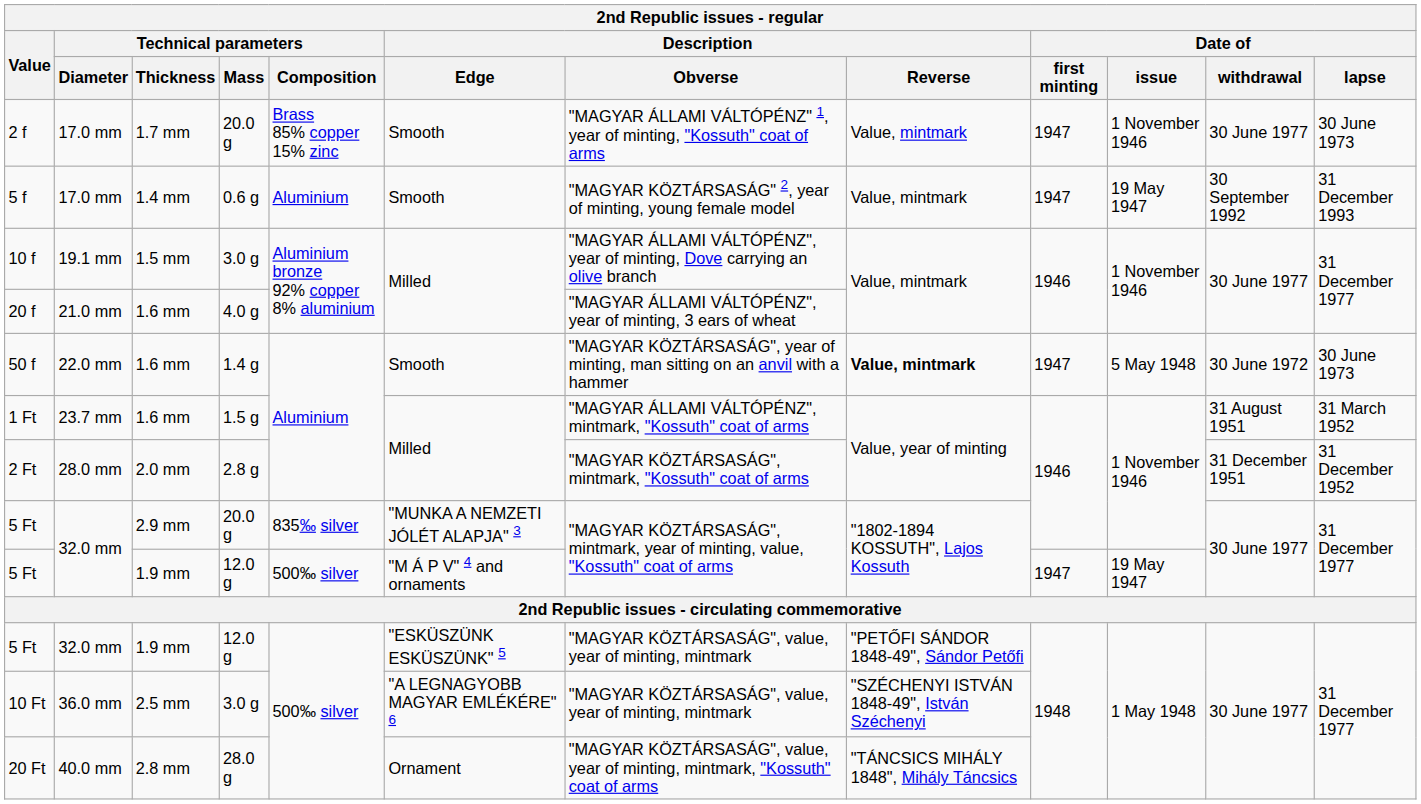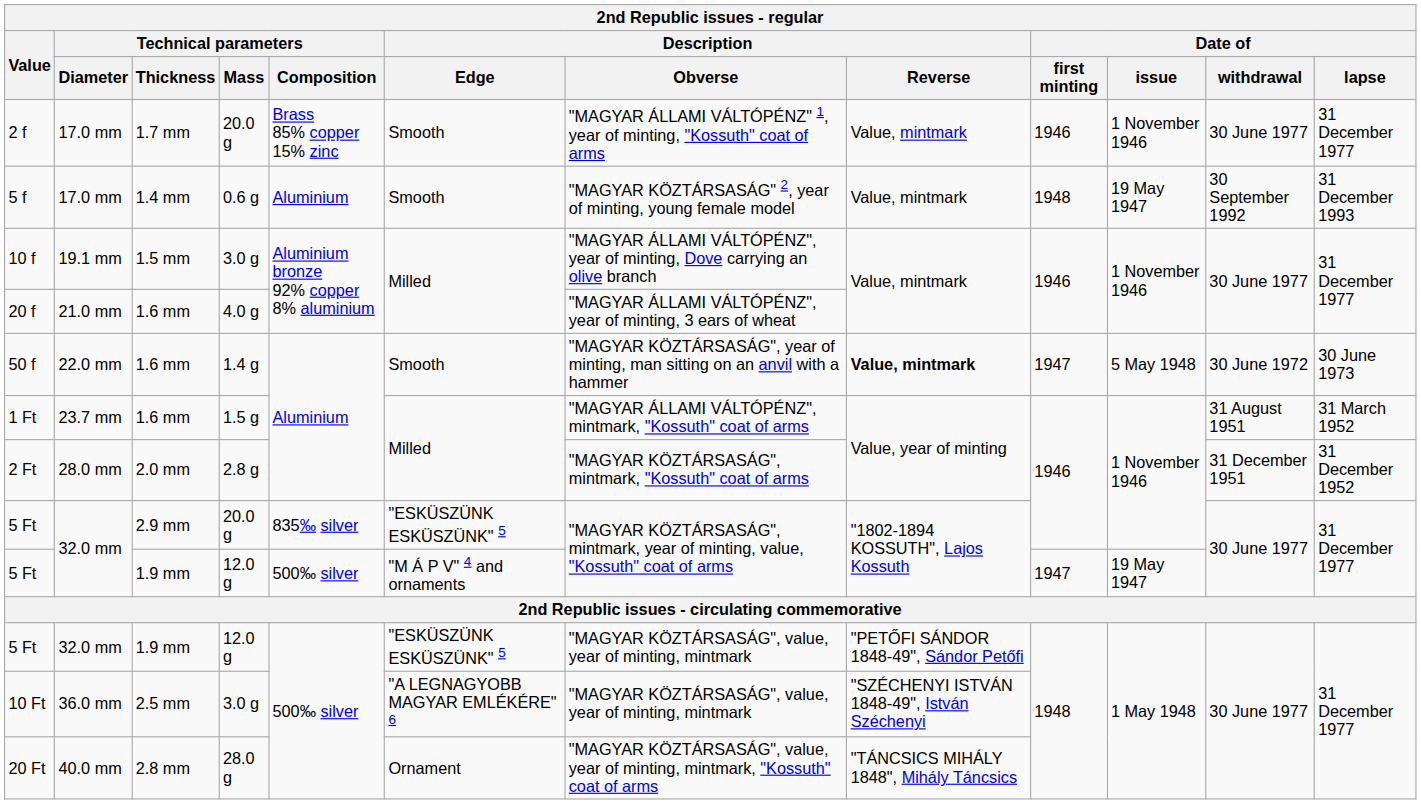 <table class="wikitable" style="font-size: 90%">
 <tr>
 <th colspan="12">2nd Republic issues - regular</th>
 </tr>
 <tr>
 <th rowspan="2">Value</th>
 <th colspan="4">Technical parameters</th>
 <th colspan="3">Description</th>
 <th colspan="4">Date of</th>
 </tr>
 <tr>
 <th>Diameter</th>
 <th>Thickness</th>
 <th>Mass</th>
 <th>Composition</th>
 <th>Edge</th>
 <th>Obverse</th>
 <th>Reverse</th>
 <th>first minting</th>
 <th>issue</th>
 <th>withdrawal</th>
 <th>lapse</th>
 </tr>
 <tr>
 <td>2 f</td>
 <td>17.0 mm</td>
 <td>1.7 mm</td>
 <td>20.0 g</td>
 <td><a href='#'>Brass</a><br>85% <a href='#'>copper</a><br>15% <a href='#'>zinc</a></td>
 <td>Smooth</td>
 <td>"MAGYAR ÁLLAMI VÁLTÓPÉNZ" <sup><a href='#'>1</a></sup>, year of minting, <a href='#'>"Kossuth" coat of arms</a></td>
 <td>Value, <a href='#'>mintmark</a></td>
-<td>1947</td>
+<td>1946</td>
 <td>1 November 1946</td>
 <td>30 June 1977</td>
-<td>30 June 1973</td>
+<td>31 December 1977</td>
 </tr>
 <tr>
 <td>5 f</td>
 <td>17.0 mm</td>
 <td>1.4 mm</td>
 <td>0.6 g</td>
 <td><a href='#'>Aluminium</a></td>
 <td>Smooth</td>
 <td>"MAGYAR KÖZTÁRSASÁG" <sup><a href='#'>2</a></sup>, year of minting, young female model</td>
 <td>Value, mintmark</td>
-<td>1947</td>
+<td>1948</td>
 <td>19 May 1947</td>
 <td>30 September 1992</td>
 <td>31 December 1993</td>
 </tr>
 <tr>
 <td>10 f</td>
 <td>19.1 mm</td>
 <td>1.5 mm</td>
 <td>3.0 g</td>
 <td rowspan="2"><a href='#'>Aluminium bronze</a><br>92% <a href='#'>copper</a><br>8% <a href='#'>aluminium</a></td>
 <td rowspan="2">Milled</td>
 <td>"MAGYAR ÁLLAMI VÁLTÓPÉNZ", year of minting, <a href='#'>Dove</a> carrying an <a href='#'>olive</a> branch</td>
 <td rowspan="2">Value, mintmark</td>
 <td rowspan="2">1946</td>
 <td rowspan="2">1 November 1946</td>
 <td rowspan="2">30 June 1977</td>
 <td rowspan="2">31 December 1977</td>
 </tr>
 <tr>
 <td>20 f</td>
 <td>21.0 mm</td>
 <td>1.6 mm</td>
 <td>4.0 g</td>
 <td>"MAGYAR ÁLLAMI VÁLTÓPÉNZ", year of minting, 3 ears of wheat</td>
 </tr>
 <tr>
 <td>50 f</td>
 <td>22.0 mm</td>
 <td>1.6 mm</td>
 <td>1.4 g</td>
 <td rowspan="3"><a href='#'>Aluminium</a></td>
 <td>Smooth</td>
 <td>"MAGYAR KÖZTÁRSASÁG", year of minting, man sitting on an <a href='#'>anvil</a> with a hammer</td>
 <td><strong>Value, mintmark</strong></td>
 <td>1947</td>
 <td>5 May 1948</td>
 <td>30 June 1972</td>
 <td>30 June 1973</td>
 </tr>
 <tr>
 <td>1 Ft</td>
 <td>23.7 mm</td>
 <td>1.6 mm</td>
 <td>1.5 g</td>
 <td rowspan="2">Milled</td>
 <td>"MAGYAR ÁLLAMI VÁLTÓPÉNZ", mintmark, <a href='#'>"Kossuth" coat of arms</a></td>
 <td rowspan="2">Value, year of minting</td>
 <td rowspan="3">1946</td>
 <td rowspan="3">1 November 1946</td>
 <td>31 August 1951</td>
 <td>31 March 1952</td>
 </tr>
 <tr>
 <td>2 Ft</td>
 <td>28.0 mm</td>
 <td>2.0 mm</td>
 <td>2.8 g</td>
 <td>"MAGYAR KÖZTÁRSASÁG", mintmark, <a href='#'>"Kossuth" coat of arms</a></td>
 <td>31 December 1951</td>
 <td>31 December 1952</td>
 </tr>
 <tr>
 <td>5 Ft</td>
 <td rowspan="2">32.0 mm</td>
 <td>2.9 mm</td>
 <td>20.0 g</td>
 <td>835<a href='#'>‰</a> <a href='#'>silver</a></td>
-<td>"MUNKA A NEMZETI JÓLÉT ALAPJA" <sup><a href='#'>3</a></sup></td>
+<td>"ESKÜSZÜNK ESKÜSZÜNK" <sup><a href='#'>5</a></sup></td>
 <td rowspan="2">"MAGYAR KÖZTÁRSASÁG", mintmark, year of minting, value, <a href='#'>"Kossuth" coat of arms</a></td>
 <td rowspan="2">"1802-1894 KOSSUTH", <a href='#'>Lajos Kossuth</a></td>
 <td rowspan="2">30 June 1977</td>
 <td rowspan="2">31 December 1977</td>
 </tr>
 <tr>
 <td>5 Ft</td>
 <td>1.9 mm</td>
 <td>12.0 g</td>
 <td>500‰ <a href='#'>silver</a></td>
 <td>"M Á P V" <sup><a href='#'>4</a></sup> and ornaments</td>
 <td>1947</td>
 <td>19 May 1947</td>
 </tr>
 <tr>
 <th colspan="14">2nd Republic issues - circulating commemorative</th>
 </tr>
 <tr>
 <td>5 Ft</td>
 <td>32.0 mm</td>
 <td>1.9 mm</td>
 <td>12.0 g</td>
 <td rowspan="3">500‰ <a href='#'>silver</a></td>
 <td>"ESKÜSZÜNK ESKÜSZÜNK" <sup><a href='#'>5</a></sup></td>
 <td>"MAGYAR KÖZTÁRSASÁG", value, year of minting, mintmark</td>
 <td>"PETŐFI SÁNDOR 1848-49", <a href='#'>Sándor Petőfi</a></td>
 <td rowspan="3">1948</td>
 <td rowspan="3">1 May 1948</td>
 <td rowspan="3">30 June 1977</td>
 <td rowspan="3">31 December 1977</td>
 </tr>
 <tr>
 <td>10 Ft</td>
 <td>36.0 mm</td>
 <td>2.5 mm</td>
 <td>3.0 g</td>
 <td>"A LEGNAGYOBB MAGYAR EMLÉKÉRE" <sup><a href='#'>6</a></sup></td>
 <td>"MAGYAR KÖZTÁRSASÁG", value, year of minting, mintmark</td>
 <td>"SZÉCHENYI ISTVÁN 1848-49", <a href='#'>István Széchenyi</a></td>
 </tr>
 <tr>
 <td>20 Ft</td>
 <td>40.0 mm</td>
 <td>2.8 mm</td>
 <td>28.0 g</td>
 <td>Ornament</td>
 <td>"MAGYAR KÖZTÁRSASÁG", value, year of minting, mintmark, <a href='#'>"Kossuth" coat of arms</a></td>
 <td>"TÁNCSICS MIHÁLY 1848", <a href='#'>Mihály Táncsics</a></td>
 </tr>
 </table>
